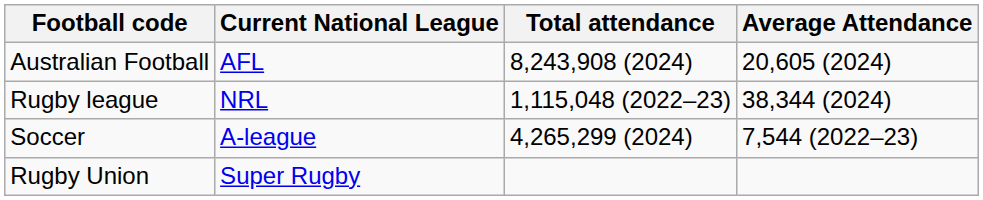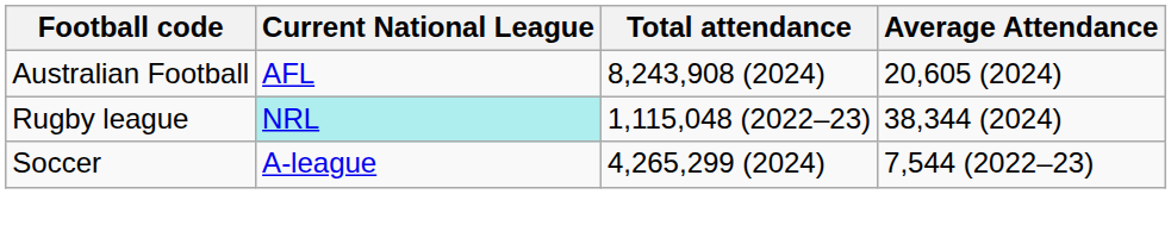 <table class="sortable wikitable">
 <tr>
 <th>Football code</th>
 <th>Current National League</th>
 <th>Total attendance</th>
 <th>Average Attendance</th>
 </tr>
 <tr>
 <td>Australian Football</td>
 <td><a href='#'>AFL</a></td>
 <td>8,243,908 (2024)</td>
 <td>20,605 (2024)</td>
 </tr>
 <tr>
 <td>Rugby league</td>
-<td><a href='#'>NRL</a></td>
+<td style="background: paleturquoise;"><a href='#'>NRL</a></td>
 <td>1,115,048 (2022–23)</td>
 <td>38,344 (2024)</td>
 </tr>
 <tr>
 <td>Soccer</td>
 <td><a href='#'>A-league</a></td>
 <td>4,265,299 (2024)</td>
 <td>7,544 (2022–23)</td>
 </tr>
-<tr>
-<td>Rugby Union</td>
-<td><a href='#'>Super Rugby</a></td>
-<td></td>
-<td></td>
-</tr>
 </table>
